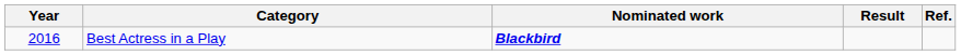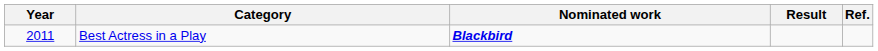 <table class=wikitable>
 <tr>
 <th scope="col" style="width:5em;">Year</th>
 <th scope="col" style="width:28em;">Category</th>
 <th scope="col" style="width:24em;">Nominated work</th>
 <th scope="col" style="width:5em;">Result</th>
 <th>Ref.</th>
 </tr>
 <tr>
-<td style="text-align:center;"><a href='#'>2016</a></td>
+<td style="text-align:center;"><a href='#'>2011</a></td>
 <td><a href='#'>Best Actress in a Play</a></td>
 <td><strong><em><a href='#'>Blackbird</a></em></strong></td>
 <td></td>
 <td style="text-align:center;"></td>
 </tr>
 </table>
